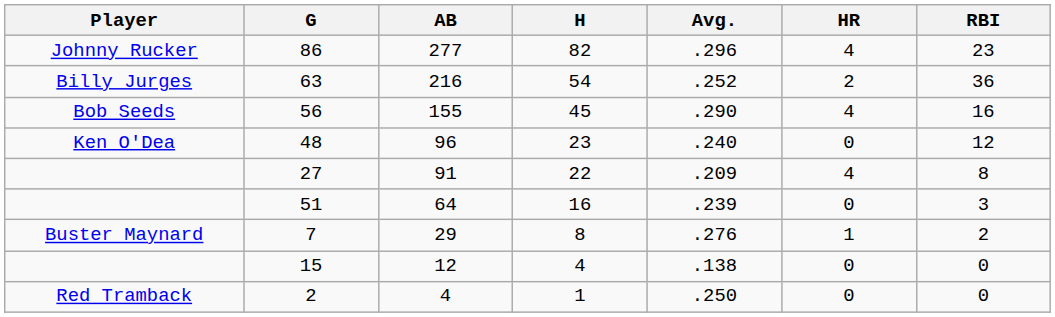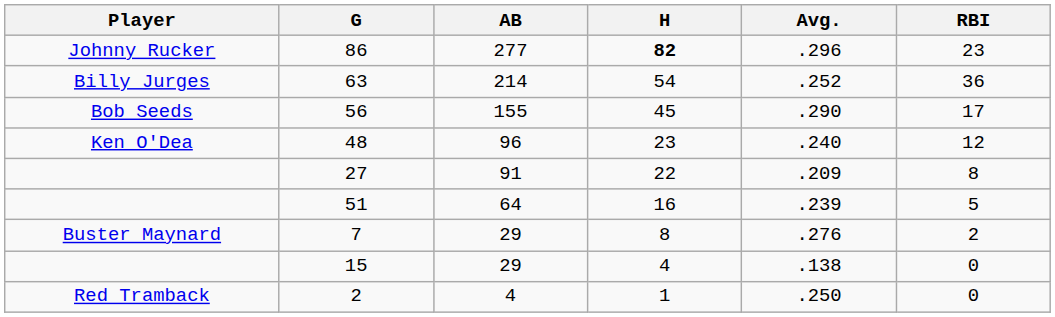 <table class="wikitable sortable">
 <tr>
 <th bgcolor="#DDDDFF" width="16%">Player</th>
 <th bgcolor="#DDDDFF" width="9%">G</th>
 <th bgcolor="#DDDDFF" width="9%">AB</th>
 <th bgcolor="#DDDDFF" width="9%">H</th>
 <th bgcolor="#DDDDFF" width="9%">Avg.</th>
-<th bgcolor="#DDDDFF" width="9%">HR</th>
 <th bgcolor="#DDDDFF" width="9%">RBI</th>
 </tr>
 <tr align="center">
 <td><a href='#'>Johnny Rucker</a></td>
 <td>86</td>
 <td>277</td>
-<td>82</td>
+<td><strong>82</strong></td>
 <td>.296</td>
-<td>4</td>
 <td>23</td>
 </tr>
 <tr align=center>
 <td><a href='#'>Billy Jurges</a></td>
 <td>63</td>
-<td>216</td>
+<td>214</td>
 <td>54</td>
 <td>.252</td>
-<td>2</td>
 <td>36</td>
 </tr>
 <tr align=center>
 <td><a href='#'>Bob Seeds</a></td>
 <td>56</td>
 <td>155</td>
 <td>45</td>
 <td>.290</td>
-<td>4</td>
-<td>16</td>
+<td>17</td>
 </tr>
 <tr align=center>
 <td><a href='#'>Ken O'Dea</a></td>
 <td>48</td>
 <td>96</td>
 <td>23</td>
 <td>.240</td>
-<td>0</td>
 <td>12</td>
 </tr>
 <tr align=center>
 <td></td>
 <td>27</td>
 <td>91</td>
 <td>22</td>
 <td>.209</td>
-<td>4</td>
 <td>8</td>
 </tr>
 <tr align="center">
 <td></td>
 <td>51</td>
 <td>64</td>
 <td>16</td>
 <td>.239</td>
-<td>0</td>
-<td>3</td>
+<td>5</td>
 </tr>
 <tr align="center">
 <td><a href='#'>Buster Maynard</a></td>
 <td>7</td>
 <td>29</td>
 <td>8</td>
 <td>.276</td>
-<td>1</td>
 <td>2</td>
 </tr>
 <tr align=center>
 <td></td>
 <td>15</td>
-<td>12</td>
+<td>29</td>
 <td>4</td>
 <td>.138</td>
-<td>0</td>
 <td>0</td>
 </tr>
 <tr align="center">
 <td><a href='#'>Red Tramback</a></td>
 <td>2</td>
 <td>4</td>
 <td>1</td>
 <td>.250</td>
 <td>0</td>
-<td>0</td>
 </tr>
 </table>
